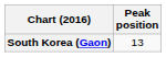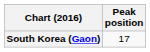 <table class="wikitable plainrowheaders" style="text-align:center">
 <tr>
 <th scope="col">Chart (2016)</th>
 <th scope="col">Peak<br>position</th>
 </tr>
 <tr>
 <th scope="row">South Korea (<a href='#'>Gaon</a>)</th>
-<td>13</td>
+<td>17</td>
 </tr>
 </table>
